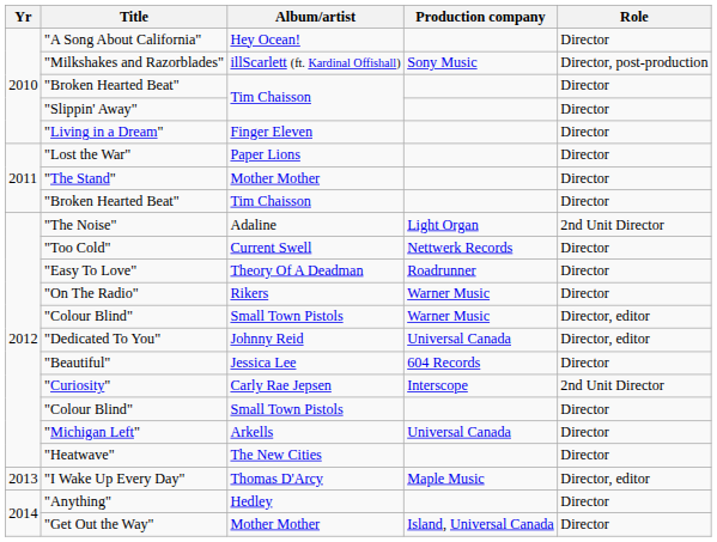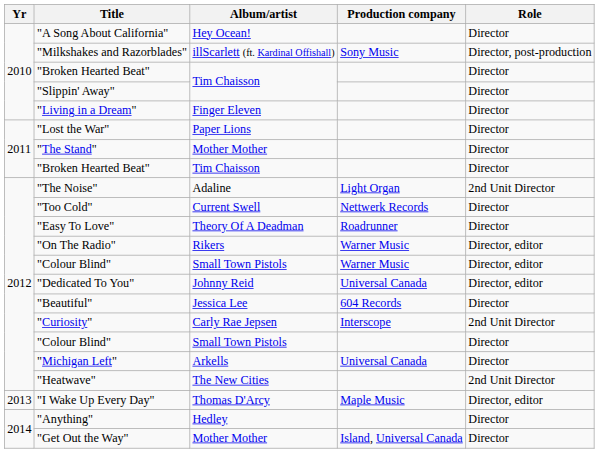 <table class="wikitable sortable">
 <tr>
 <th width=10>Yr</th>
 <th>Title</th>
 <th>Album/artist</th>
 <th>Production company</th>
 <th>Role</th>
 </tr>
 <tr>
 <td rowspan=5>2010</td>
 <td>"A Song About California"</td>
 <td><a href='#'>Hey Ocean!</a></td>
 <td></td>
 <td>Director</td>
 </tr>
 <tr>
 <td>"Milkshakes and Razorblades"</td>
 <td><a href='#'>illScarlett</a> <small>(ft. <a href='#'>Kardinal Offishall</a>)</small></td>
 <td><a href='#'>Sony Music</a></td>
 <td>Director, post-production</td>
 </tr>
 <tr>
 <td>"Broken Hearted Beat"</td>
 <td rowspan=2><a href='#'>Tim Chaisson</a></td>
 <td></td>
 <td>Director</td>
 </tr>
 <tr>
 <td>"Slippin' Away"</td>
 <td></td>
 <td>Director</td>
 </tr>
 <tr>
 <td>"<a href='#'>Living in a Dream</a>"</td>
 <td><a href='#'>Finger Eleven</a></td>
 <td></td>
 <td>Director</td>
 </tr>
 <tr>
 <td rowspan=3>2011</td>
 <td>"Lost the War"</td>
 <td><a href='#'>Paper Lions</a></td>
 <td></td>
 <td>Director</td>
 </tr>
 <tr>
 <td>"<a href='#'>The Stand</a>"</td>
 <td><a href='#'>Mother Mother</a></td>
 <td></td>
 <td>Director</td>
 </tr>
 <tr>
 <td>"Broken Hearted Beat"</td>
 <td><a href='#'>Tim Chaisson</a></td>
 <td></td>
 <td>Director</td>
 </tr>
 <tr>
 <td rowspan=11>2012</td>
 <td>"The Noise"</td>
 <td>Adaline</td>
 <td><a href='#'>Light Organ</a></td>
 <td>2nd Unit Director</td>
 </tr>
 <tr>
 <td>"Too Cold"</td>
 <td><a href='#'>Current Swell</a></td>
 <td><a href='#'>Nettwerk Records</a></td>
 <td>Director</td>
 </tr>
 <tr>
 <td>"Easy To Love"</td>
 <td><a href='#'>Theory Of A Deadman</a></td>
 <td><a href='#'>Roadrunner</a></td>
 <td>Director</td>
 </tr>
 <tr>
 <td>"On The Radio"</td>
 <td><a href='#'>Rikers</a></td>
 <td><a href='#'>Warner Music</a></td>
-<td>Director</td>
+<td>Director, editor</td>
 </tr>
 <tr>
 <td>"Colour Blind"</td>
 <td><a href='#'>Small Town Pistols</a></td>
 <td><a href='#'>Warner Music</a></td>
 <td>Director, editor</td>
 </tr>
 <tr>
 <td>"Dedicated To You"</td>
 <td><a href='#'>Johnny Reid</a></td>
 <td><a href='#'>Universal Canada</a></td>
 <td>Director, editor</td>
 </tr>
 <tr>
 <td>"Beautiful"</td>
 <td><a href='#'>Jessica Lee</a></td>
 <td><a href='#'>604 Records</a></td>
 <td>Director</td>
 </tr>
 <tr>
 <td>"<a href='#'>Curiosity</a>"</td>
 <td><a href='#'>Carly Rae Jepsen</a></td>
 <td><a href='#'>Interscope</a></td>
 <td>2nd Unit Director</td>
 </tr>
 <tr>
 <td>"Colour Blind"</td>
 <td><a href='#'>Small Town Pistols</a></td>
 <td></td>
 <td>Director</td>
 </tr>
 <tr>
 <td>"<a href='#'>Michigan Left</a>"</td>
 <td><a href='#'>Arkells</a></td>
 <td><a href='#'>Universal Canada</a></td>
 <td>Director</td>
 </tr>
 <tr>
 <td>"Heatwave"</td>
 <td><a href='#'>The New Cities</a></td>
 <td></td>
-<td>Director</td>
+<td>2nd Unit Director</td>
 </tr>
 <tr>
 <td>2013</td>
 <td rowspan=1>"I Wake Up Every Day"</td>
 <td><a href='#'>Thomas D'Arcy</a></td>
 <td><a href='#'>Maple Music</a></td>
 <td>Director, editor</td>
 </tr>
 <tr>
 <td rowspan=2>2014</td>
 <td rowspan=1>"Anything"</td>
 <td><a href='#'>Hedley</a></td>
 <td></td>
 <td>Director</td>
 </tr>
 <tr>
 <td>"Get Out the Way"</td>
 <td><a href='#'>Mother Mother</a></td>
 <td><a href='#'>Island</a>, <a href='#'>Universal Canada</a></td>
 <td>Director</td>
 </tr>
 </table>
